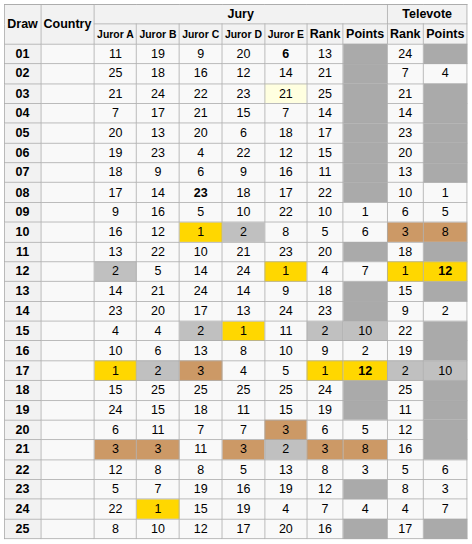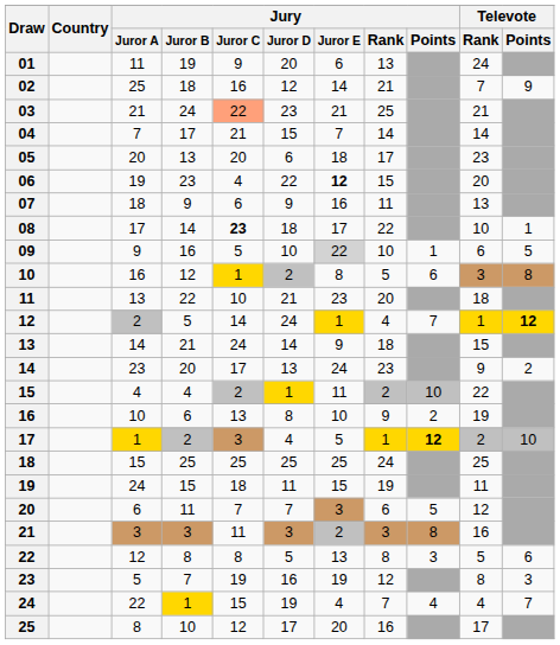 <table class="sortable wikitable collapsible plainrowheaders" style="text-align:center;">
 <tr>
 </tr>
 <tr>
 <th scope="col" rowspan="2">Draw</th>
 <th scope="col" rowspan="2">Country</th>
 <th scope="col" colspan="7">Jury</th>
 <th scope="col" colspan="2">Televote</th>
 </tr>
 <tr>
 <th scope="col"><small>Juror A</small></th>
 <th scope="col"><small>Juror B</small></th>
 <th scope="col"><small>Juror C</small></th>
 <th scope="col"><small>Juror D</small></th>
 <th scope="col"><small>Juror E</small></th>
 <th scope="col">Rank</th>
 <th scope="col">Points</th>
 <th scope="col">Rank</th>
 <th scope="col">Points</th>
 </tr>
 <tr>
 <th scope="row" style="text-align:center;">01</th>
 <td style="text-align:left;"></td>
 <td>11</td>
 <td>19</td>
 <td>9</td>
 <td>20</td>
-<td><strong>6</strong></td>
+<td>6</td>
 <td>13</td>
 <td style="background:#AAAAAA;"></td>
 <td>24</td>
 <td style="background:#AAAAAA;"></td>
 </tr>
 <tr>
 <th scope="row" style="text-align:center;">02</th>
 <td style="text-align:left;"></td>
 <td>25</td>
 <td>18</td>
 <td>16</td>
 <td>12</td>
 <td>14</td>
 <td>21</td>
 <td style="background:#AAAAAA;"></td>
 <td>7</td>
-<td>4</td>
+<td>9</td>
 </tr>
 <tr>
 <th scope="row" style="text-align:center;">03</th>
 <td style="text-align:left;"></td>
 <td>21</td>
 <td>24</td>
-<td>22</td>
+<td style="background: lightsalmon;">22</td>
 <td>23</td>
-<td style="background: lightyellow;">21</td>
+<td>21</td>
 <td>25</td>
 <td style="background:#AAAAAA;"></td>
 <td>21</td>
 <td style="background:#AAAAAA;"></td>
 </tr>
 <tr>
 <th scope="row" style="text-align:center;">04</th>
 <td style="text-align:left;"></td>
 <td>7</td>
 <td>17</td>
 <td>21</td>
 <td>15</td>
 <td>7</td>
 <td>14</td>
 <td style="background:#AAAAAA;"></td>
 <td>14</td>
 <td style="background:#AAAAAA;"></td>
 </tr>
 <tr>
 <th scope="row" style="text-align:center;">05</th>
 <td style="text-align:left;"></td>
 <td>20</td>
 <td>13</td>
 <td>20</td>
 <td>6</td>
 <td>18</td>
 <td>17</td>
 <td style="background:#AAAAAA;"></td>
 <td>23</td>
 <td style="background:#AAAAAA;"></td>
 </tr>
 <tr>
 <th scope="row" style="text-align:center;">06</th>
 <td style="text-align:left;"></td>
 <td>19</td>
 <td>23</td>
 <td>4</td>
 <td>22</td>
-<td>12</td>
+<td><strong>12</strong></td>
 <td>15</td>
 <td style="background:#AAAAAA;"></td>
 <td>20</td>
 <td style="background:#AAAAAA;"></td>
 </tr>
 <tr>
 <th scope="row" style="text-align:center;">07</th>
 <td style="text-align:left;"></td>
 <td>18</td>
 <td>9</td>
 <td>6</td>
 <td>9</td>
 <td>16</td>
 <td>11</td>
 <td style="background:#AAAAAA;"></td>
 <td>13</td>
 <td style="background:#AAAAAA;"></td>
 </tr>
 <tr>
 <th scope="row" style="text-align:center;">08</th>
 <td style="text-align:left;"></td>
 <td>17</td>
 <td>14</td>
 <td><strong>23</strong></td>
 <td>18</td>
 <td>17</td>
 <td>22</td>
 <td style="background:#AAAAAA;"></td>
 <td>10</td>
 <td>1</td>
 </tr>
 <tr>
 <th scope="row" style="text-align:center;">09</th>
 <td style="text-align:left;"></td>
 <td>9</td>
 <td>16</td>
 <td>5</td>
 <td>10</td>
-<td>22</td>
+<td style="background: lightgrey;">22</td>
 <td>10</td>
 <td>1</td>
 <td>6</td>
 <td>5</td>
 </tr>
 <tr>
 <th scope="row" style="text-align:center;">10</th>
 <td style="text-align:left;"></td>
 <td>16</td>
 <td>12</td>
 <td style="background:gold;">1</td>
 <td style="background:silver;">2</td>
 <td>8</td>
 <td>5</td>
 <td>6</td>
 <td style="background:#CC9966;">3</td>
 <td style="background:#CC9966;">8</td>
 </tr>
 <tr>
 <th scope="row" style="text-align:center;">11</th>
 <td style="text-align:left;"></td>
 <td>13</td>
 <td>22</td>
 <td>10</td>
 <td>21</td>
 <td>23</td>
 <td>20</td>
 <td style="background:#AAAAAA;"></td>
 <td>18</td>
 <td style="background:#AAAAAA;"></td>
 </tr>
 <tr>
 <th scope="row" style="text-align:center;">12</th>
 <td style="text-align:left;"></td>
 <td style="background:silver;">2</td>
 <td>5</td>
 <td>14</td>
 <td>24</td>
 <td style="background:gold;">1</td>
 <td>4</td>
 <td>7</td>
 <td style="background:gold;">1</td>
 <td style="background:gold;"><strong>12</strong></td>
 </tr>
 <tr>
 <th scope="row" style="text-align:center;">13</th>
 <td style="text-align:left;"></td>
 <td>14</td>
 <td>21</td>
 <td>24</td>
 <td>14</td>
 <td>9</td>
 <td>18</td>
 <td style="background:#AAAAAA;"></td>
 <td>15</td>
 <td style="background:#AAAAAA;"></td>
 </tr>
 <tr>
 <th scope="row" style="text-align:center;">14</th>
 <td style="text-align:left;"></td>
 <td>23</td>
 <td>20</td>
 <td>17</td>
 <td>13</td>
 <td>24</td>
 <td>23</td>
 <td style="background:#AAAAAA;"></td>
 <td>9</td>
 <td>2</td>
 </tr>
 <tr>
 <th scope="row" style="text-align:center;">15</th>
 <td style="text-align:left;"></td>
 <td>4</td>
 <td>4</td>
 <td style="background:silver;">2</td>
 <td style="background:gold;">1</td>
 <td>11</td>
 <td style="background:silver;">2</td>
 <td style="background:silver;">10</td>
 <td>22</td>
 <td style="background:#AAAAAA;"></td>
 </tr>
 <tr>
 <th scope="row" style="text-align:center;">16</th>
 <td style="text-align:left;"></td>
 <td>10</td>
 <td>6</td>
 <td>13</td>
 <td>8</td>
 <td>10</td>
 <td>9</td>
 <td>2</td>
 <td>19</td>
 <td style="background:#AAAAAA;"></td>
 </tr>
 <tr>
 <th scope="row" style="text-align:center;">17</th>
 <td style="text-align:left;"></td>
 <td style="background:gold;">1</td>
 <td style="background:silver;">2</td>
 <td style="background:#CC9966;">3</td>
 <td>4</td>
 <td>5</td>
 <td style="background:gold;">1</td>
 <td style="background:gold;"><strong>12</strong></td>
 <td style="background:silver;">2</td>
 <td style="background:silver;">10</td>
 </tr>
 <tr>
 <th scope="row" style="text-align:center;">18</th>
 <td style="text-align:left;"></td>
 <td>15</td>
 <td>25</td>
 <td>25</td>
 <td>25</td>
 <td>25</td>
 <td>24</td>
 <td style="background:#AAAAAA;"></td>
 <td>25</td>
 <td style="background:#AAAAAA;"></td>
 </tr>
 <tr>
 <th scope="row" style="text-align:center;">19</th>
 <td style="text-align:left;"></td>
 <td>24</td>
 <td>15</td>
 <td>18</td>
 <td>11</td>
 <td>15</td>
 <td>19</td>
 <td style="background:#AAAAAA;"></td>
 <td>11</td>
 <td style="background:#AAAAAA;"></td>
 </tr>
 <tr>
 <th scope="row" style="text-align:center;">20</th>
 <td style="text-align:left;"></td>
 <td>6</td>
 <td>11</td>
 <td>7</td>
 <td>7</td>
 <td style="background:#CC9966;">3</td>
 <td>6</td>
 <td>5</td>
 <td>12</td>
 <td style="background:#AAAAAA;"></td>
 </tr>
 <tr>
 <th scope="row" style="text-align:center;">21</th>
 <td style="text-align:left;"></td>
 <td style="background:#CC9966;">3</td>
 <td style="background:#CC9966;">3</td>
 <td>11</td>
 <td style="background:#CC9966;">3</td>
 <td style="background:silver;">2</td>
 <td style="background:#CC9966;">3</td>
 <td style="background:#CC9966;">8</td>
 <td>16</td>
 <td style="background:#AAAAAA;"></td>
 </tr>
 <tr>
 <th scope="row" style="text-align:center;">22</th>
 <td style="text-align:left;"></td>
 <td>12</td>
 <td>8</td>
 <td>8</td>
 <td>5</td>
 <td>13</td>
 <td>8</td>
 <td>3</td>
 <td>5</td>
 <td>6</td>
 </tr>
 <tr>
 <th scope="row" style="text-align:center;">23</th>
 <td style="text-align:left;"></td>
 <td>5</td>
 <td>7</td>
 <td>19</td>
 <td>16</td>
 <td>19</td>
 <td>12</td>
 <td style="background:#AAAAAA;"></td>
 <td>8</td>
 <td>3</td>
 </tr>
 <tr>
 <th scope="row" style="text-align:center;">24</th>
 <td style="text-align:left;"></td>
 <td>22</td>
 <td style="background:gold;">1</td>
 <td>15</td>
 <td>19</td>
 <td>4</td>
 <td>7</td>
 <td>4</td>
 <td>4</td>
 <td>7</td>
 </tr>
 <tr>
 <th scope="row" style="text-align:center;">25</th>
 <td style="text-align:left;"></td>
 <td>8</td>
 <td>10</td>
 <td>12</td>
 <td>17</td>
 <td>20</td>
 <td>16</td>
 <td style="background:#AAAAAA;"></td>
 <td>17</td>
 <td style="background:#AAAAAA;"></td>
 </tr>
 </table>
